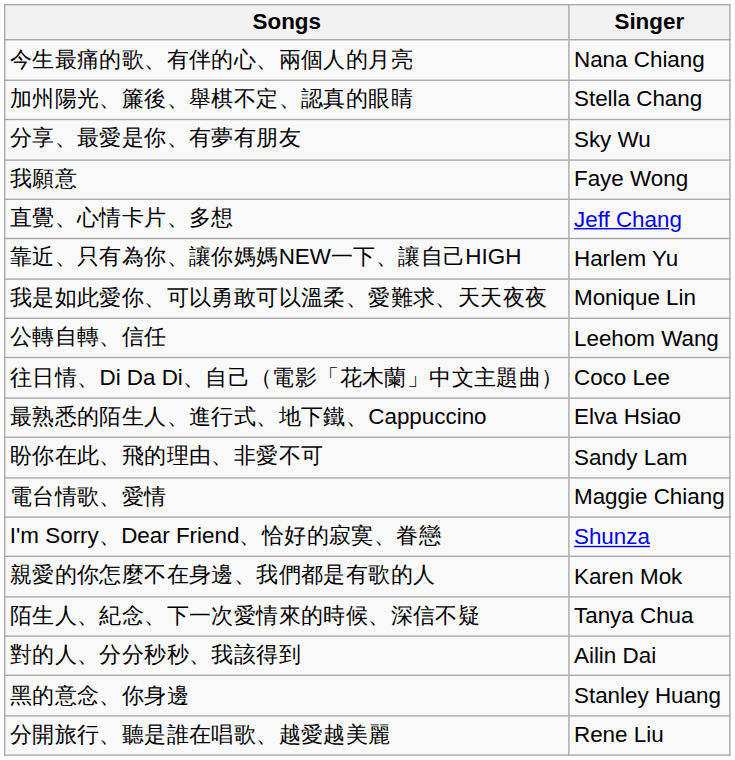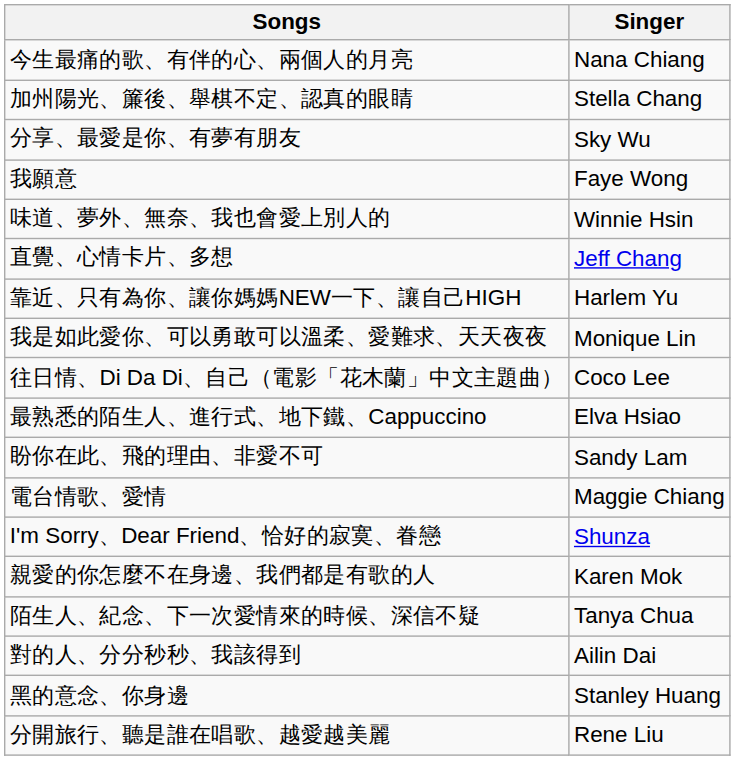 <table class="wikitable">
 <tr>
 <th>Songs</th>
 <th>Singer</th>
 </tr>
 <tr>
 <td>今生最痛的歌、有伴的心、兩個人的月亮</td>
 <td>Nana Chiang</td>
 </tr>
 <tr>
 <td>加州陽光、簾後、舉棋不定、認真的眼睛</td>
 <td>Stella Chang</td>
 </tr>
 <tr>
 <td>分享、最愛是你、有夢有朋友</td>
 <td>Sky Wu</td>
 </tr>
 <tr>
 <td>我願意</td>
 <td>Faye Wong</td>
 </tr>
 <tr>
+<td>味道、夢外、無奈、我也會愛上別人的</td>
+<td>Winnie Hsin</td>
+</tr>
+<tr>
 <td>直覺、心情卡片、多想</td>
 <td><a href='#'>Jeff Chang</a></td>
 </tr>
 <tr>
 <td>靠近、只有為你、讓你媽媽NEW一下、讓自己HIGH</td>
 <td>Harlem Yu</td>
 </tr>
 <tr>
 <td>我是如此愛你、可以勇敢可以溫柔、愛難求、天天夜夜</td>
 <td>Monique Lin</td>
-</tr>
-<tr>
-<td>公轉自轉、信任</td>
-<td>Leehom Wang</td>
 </tr>
 <tr>
 <td>往日情、Di Da Di、自己（電影「花木蘭」中文主題曲）</td>
 <td>Coco Lee</td>
 </tr>
 <tr>
 <td>最熟悉的陌生人、進行式、地下鐵、Cappuccino</td>
 <td>Elva Hsiao</td>
 </tr>
 <tr>
 <td>盼你在此、飛的理由、非愛不可</td>
 <td>Sandy Lam</td>
 </tr>
 <tr>
 <td>電台情歌、愛情</td>
 <td>Maggie Chiang</td>
 </tr>
 <tr>
 <td>I'm Sorry、Dear Friend、恰好的寂寞、眷戀</td>
 <td><a href='#'>Shunza</a></td>
 </tr>
 <tr>
 <td>親愛的你怎麼不在身邊、我們都是有歌的人</td>
 <td>Karen Mok</td>
 </tr>
 <tr>
 <td>陌生人、紀念、下一次愛情來的時候、深信不疑</td>
 <td>Tanya Chua</td>
 </tr>
 <tr>
 <td>對的人、分分秒秒、我該得到</td>
 <td>Ailin Dai</td>
 </tr>
 <tr>
 <td>黑的意念、你身邊</td>
 <td>Stanley Huang</td>
 </tr>
 <tr>
 <td>分開旅行、聽是誰在唱歌、越愛越美麗</td>
 <td>Rene Liu</td>
 </tr>
 </table>
